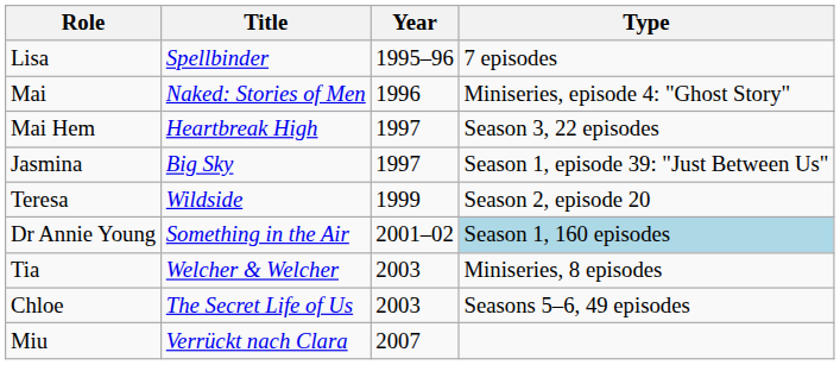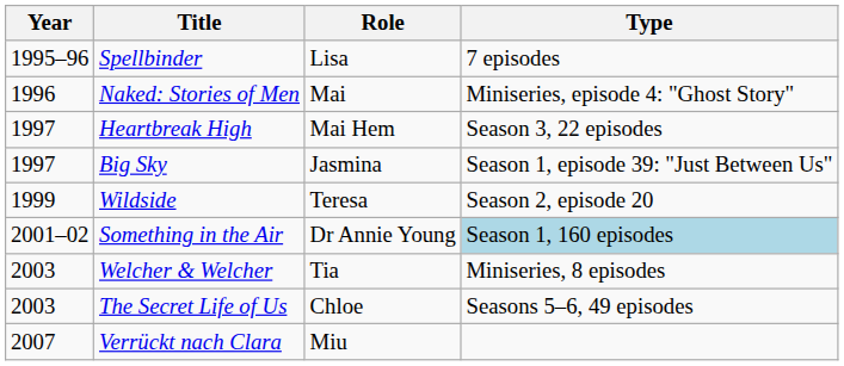 <table class=wikitable>
 <tr>
+<th>Year</th>
+<th>Title</th>
 <th>Role</th>
-<th>Title</th>
-<th>Year</th>
 <th>Type</th>
 </tr>
 <tr>
+<td>1995–96</td>
+<td><em><a href='#'>Spellbinder</a></em></td>
 <td>Lisa</td>
-<td><em><a href='#'>Spellbinder</a></em></td>
-<td>1995–96</td>
 <td>7 episodes</td>
 </tr>
 <tr>
+<td>1996</td>
+<td><em><a href='#'>Naked: Stories of Men</a></em></td>
 <td>Mai</td>
-<td><em><a href='#'>Naked: Stories of Men</a></em></td>
-<td>1996</td>
 <td>Miniseries, episode 4: "Ghost Story"</td>
 </tr>
 <tr>
+<td>1997</td>
+<td><em><a href='#'>Heartbreak High</a></em></td>
 <td>Mai Hem</td>
-<td><em><a href='#'>Heartbreak High</a></em></td>
-<td>1997</td>
 <td>Season 3, 22 episodes</td>
 </tr>
 <tr>
+<td>1997</td>
+<td><em><a href='#'>Big Sky</a></em></td>
 <td>Jasmina</td>
-<td><em><a href='#'>Big Sky</a></em></td>
-<td>1997</td>
 <td>Season 1, episode 39: "Just Between Us"</td>
 </tr>
 <tr>
+<td>1999</td>
+<td><em><a href='#'>Wildside</a></em></td>
 <td>Teresa</td>
-<td><em><a href='#'>Wildside</a></em></td>
-<td>1999</td>
 <td>Season 2, episode 20</td>
 </tr>
 <tr>
+<td>2001–02</td>
+<td><em><a href='#'>Something in the Air</a></em></td>
 <td>Dr Annie Young</td>
-<td><em><a href='#'>Something in the Air</a></em></td>
-<td>2001–02</td>
 <td style="background: lightblue;">Season 1, 160 episodes</td>
 </tr>
 <tr>
+<td>2003</td>
+<td><em><a href='#'>Welcher & Welcher</a></em></td>
 <td>Tia</td>
-<td><em><a href='#'>Welcher & Welcher</a></em></td>
-<td>2003</td>
 <td>Miniseries, 8 episodes</td>
 </tr>
 <tr>
+<td>2003</td>
+<td><em><a href='#'>The Secret Life of Us</a></em></td>
 <td>Chloe</td>
-<td><em><a href='#'>The Secret Life of Us</a></em></td>
-<td>2003</td>
 <td>Seasons 5–6, 49 episodes</td>
 </tr>
 <tr>
+<td>2007</td>
+<td><em><a href='#'>Verrückt nach Clara</a></em></td>
 <td>Miu</td>
-<td><em><a href='#'>Verrückt nach Clara</a></em></td>
-<td>2007</td>
 <td></td>
 </tr>
 </table>
